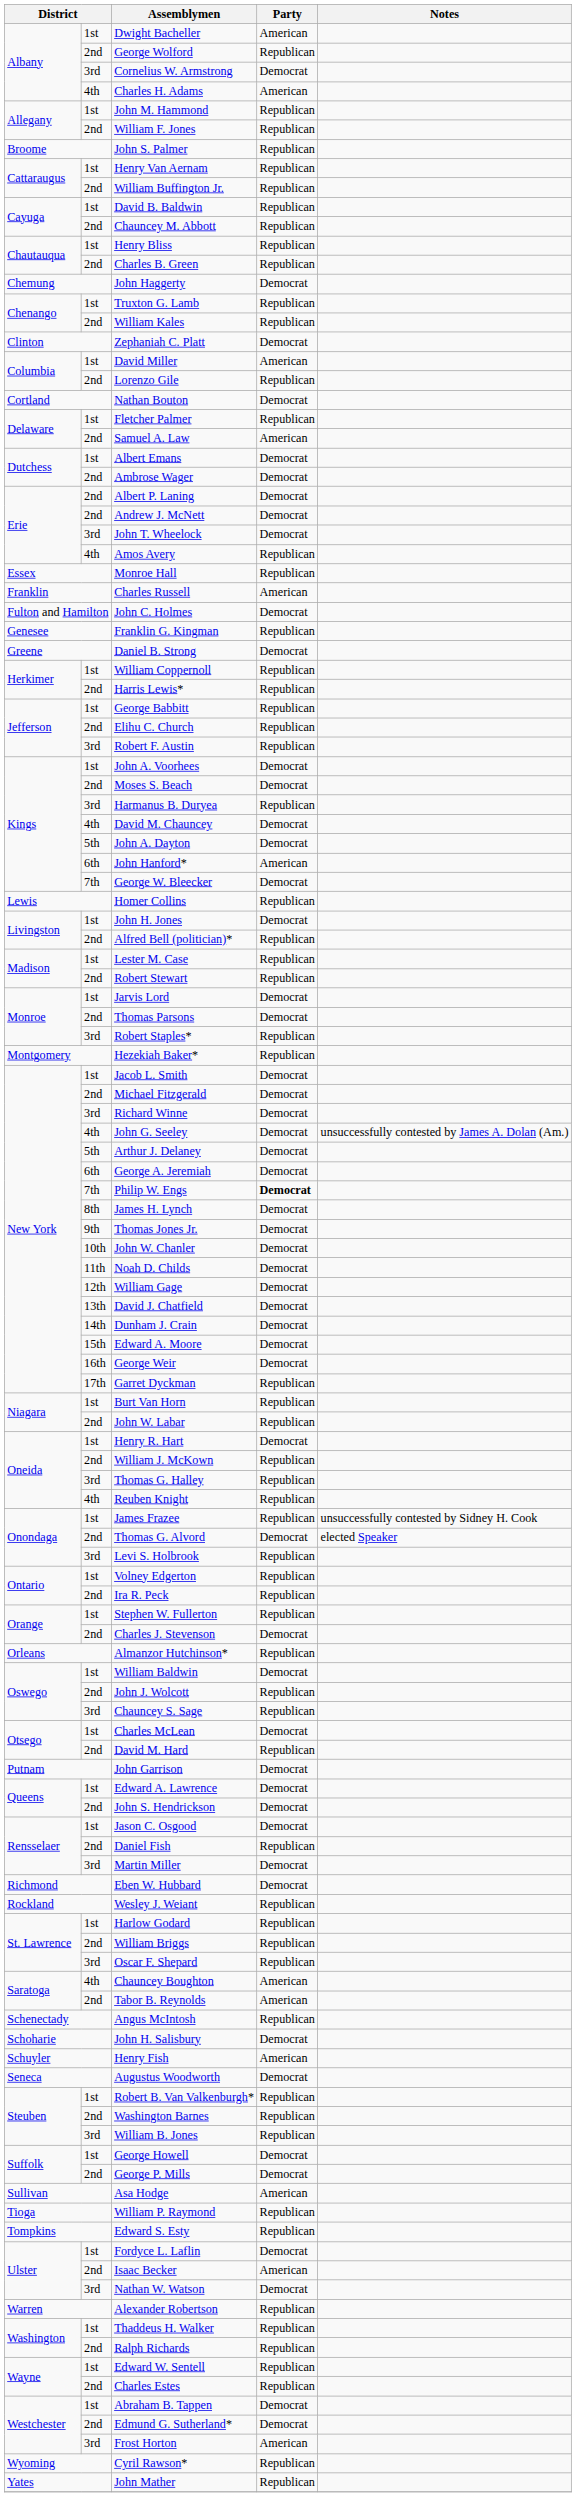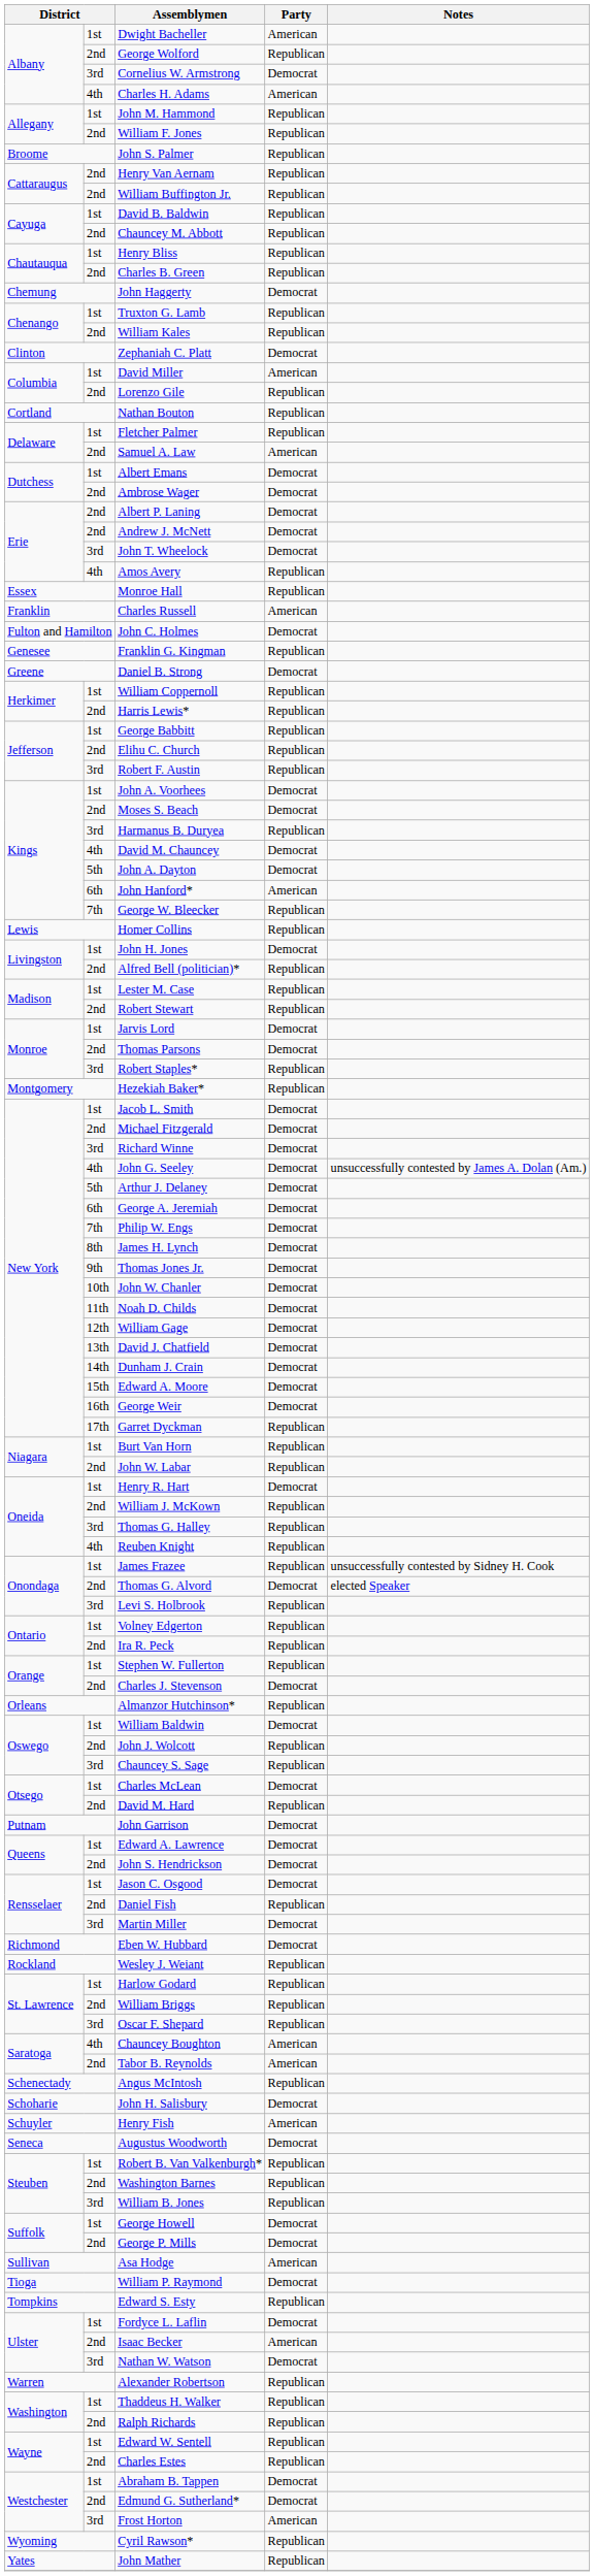 <table class=wikitable>
 <tr>
 <th colspan="2">District</th>
 <th>Assemblymen</th>
 <th>Party</th>
 <th>Notes</th>
 </tr>
 <tr>
 <td rowspan="4"><a href='#'>Albany</a></td>
 <td>1st</td>
 <td><a href='#'>Dwight Bacheller</a></td>
 <td>American</td>
 <td></td>
 </tr>
 <tr>
 <td>2nd</td>
 <td><a href='#'>George Wolford</a></td>
 <td>Republican</td>
 <td></td>
 </tr>
 <tr>
 <td>3rd</td>
 <td><a href='#'>Cornelius W. Armstrong</a></td>
 <td>Democrat</td>
 <td></td>
 </tr>
 <tr>
 <td>4th</td>
 <td><a href='#'>Charles H. Adams</a></td>
 <td>American</td>
 <td></td>
 </tr>
 <tr>
 <td rowspan="2"><a href='#'>Allegany</a></td>
 <td>1st</td>
 <td><a href='#'>John M. Hammond</a></td>
 <td>Republican</td>
 <td></td>
 </tr>
 <tr>
 <td>2nd</td>
 <td><a href='#'>William F. Jones</a></td>
 <td>Republican</td>
 <td></td>
 </tr>
 <tr>
 <td colspan="2"><a href='#'>Broome</a></td>
 <td><a href='#'>John S. Palmer</a></td>
 <td>Republican</td>
 <td></td>
 </tr>
 <tr>
 <td rowspan="2"><a href='#'>Cattaraugus</a></td>
-<td>1st</td>
+<td>2nd</td>
 <td><a href='#'>Henry Van Aernam</a></td>
 <td>Republican</td>
 <td></td>
 </tr>
 <tr>
 <td>2nd</td>
 <td><a href='#'>William Buffington Jr.</a></td>
 <td>Republican</td>
 <td></td>
 </tr>
 <tr>
 <td rowspan="2"><a href='#'>Cayuga</a></td>
 <td>1st</td>
 <td><a href='#'>David B. Baldwin</a></td>
 <td>Republican</td>
 <td></td>
 </tr>
 <tr>
 <td>2nd</td>
 <td><a href='#'>Chauncey M. Abbott</a></td>
 <td>Republican</td>
 <td></td>
 </tr>
 <tr>
 <td rowspan="2"><a href='#'>Chautauqua</a></td>
 <td>1st</td>
 <td><a href='#'>Henry Bliss</a></td>
 <td>Republican</td>
 <td></td>
 </tr>
 <tr>
 <td>2nd</td>
 <td><a href='#'>Charles B. Green</a></td>
 <td>Republican</td>
 <td></td>
 </tr>
 <tr>
 <td colspan="2"><a href='#'>Chemung</a></td>
 <td><a href='#'>John Haggerty</a></td>
 <td>Democrat</td>
 <td></td>
 </tr>
 <tr>
 <td rowspan="2"><a href='#'>Chenango</a></td>
 <td>1st</td>
 <td><a href='#'>Truxton G. Lamb</a></td>
 <td>Republican</td>
 <td></td>
 </tr>
 <tr>
 <td>2nd</td>
 <td><a href='#'>William Kales</a></td>
 <td>Republican</td>
 <td></td>
 </tr>
 <tr>
 <td colspan="2"><a href='#'>Clinton</a></td>
 <td><a href='#'>Zephaniah C. Platt</a></td>
 <td>Democrat</td>
 <td></td>
 </tr>
 <tr>
 <td rowspan="2"><a href='#'>Columbia</a></td>
 <td>1st</td>
 <td><a href='#'>David Miller</a></td>
 <td>American</td>
 <td></td>
 </tr>
 <tr>
 <td>2nd</td>
 <td><a href='#'>Lorenzo Gile</a></td>
 <td>Republican</td>
 <td></td>
 </tr>
 <tr>
 <td colspan="2"><a href='#'>Cortland</a></td>
 <td><a href='#'>Nathan Bouton</a></td>
-<td>Democrat</td>
+<td>Republican</td>
 <td></td>
 </tr>
 <tr>
 <td rowspan="2"><a href='#'>Delaware</a></td>
 <td>1st</td>
 <td><a href='#'>Fletcher Palmer</a></td>
 <td>Republican</td>
 <td></td>
 </tr>
 <tr>
 <td>2nd</td>
 <td><a href='#'>Samuel A. Law</a></td>
 <td>American</td>
 <td></td>
 </tr>
 <tr>
 <td rowspan="2"><a href='#'>Dutchess</a></td>
 <td>1st</td>
 <td><a href='#'>Albert Emans</a></td>
 <td>Democrat</td>
 <td></td>
 </tr>
 <tr>
 <td>2nd</td>
 <td><a href='#'>Ambrose Wager</a></td>
 <td>Democrat</td>
 <td></td>
 </tr>
 <tr>
 <td rowspan="4"><a href='#'>Erie</a></td>
 <td>2nd</td>
 <td><a href='#'>Albert P. Laning</a></td>
 <td>Democrat</td>
 <td></td>
 </tr>
 <tr>
 <td>2nd</td>
 <td><a href='#'>Andrew J. McNett</a></td>
 <td>Democrat</td>
 <td></td>
 </tr>
 <tr>
 <td>3rd</td>
 <td><a href='#'>John T. Wheelock</a></td>
 <td>Democrat</td>
 <td></td>
 </tr>
 <tr>
 <td>4th</td>
 <td><a href='#'>Amos Avery</a></td>
 <td>Republican</td>
 <td></td>
 </tr>
 <tr>
 <td colspan="2"><a href='#'>Essex</a></td>
 <td><a href='#'>Monroe Hall</a></td>
 <td>Republican</td>
 <td></td>
 </tr>
 <tr>
 <td colspan="2"><a href='#'>Franklin</a></td>
 <td><a href='#'>Charles Russell</a></td>
 <td>American</td>
 <td></td>
 </tr>
 <tr>
 <td colspan="2"><a href='#'>Fulton</a> and <a href='#'>Hamilton</a></td>
 <td><a href='#'>John C. Holmes</a></td>
 <td>Democrat</td>
 <td></td>
 </tr>
 <tr>
 <td colspan="2"><a href='#'>Genesee</a></td>
 <td><a href='#'>Franklin G. Kingman</a></td>
 <td>Republican</td>
 <td></td>
 </tr>
 <tr>
 <td colspan="2"><a href='#'>Greene</a></td>
 <td><a href='#'>Daniel B. Strong</a></td>
 <td>Democrat</td>
 <td></td>
 </tr>
 <tr>
 <td rowspan="2"><a href='#'>Herkimer</a></td>
 <td>1st</td>
 <td><a href='#'>William Coppernoll</a></td>
 <td>Republican</td>
 <td></td>
 </tr>
 <tr>
 <td>2nd</td>
 <td><a href='#'>Harris Lewis</a>*</td>
 <td>Republican</td>
 <td></td>
 </tr>
 <tr>
 <td rowspan="3"><a href='#'>Jefferson</a></td>
 <td>1st</td>
 <td><a href='#'>George Babbitt</a></td>
 <td>Republican</td>
 <td></td>
 </tr>
 <tr>
 <td>2nd</td>
 <td><a href='#'>Elihu C. Church</a></td>
 <td>Republican</td>
 <td></td>
 </tr>
 <tr>
 <td>3rd</td>
 <td><a href='#'>Robert F. Austin</a></td>
 <td>Republican</td>
 <td></td>
 </tr>
 <tr>
 <td rowspan="7"><a href='#'>Kings</a></td>
 <td>1st</td>
 <td><a href='#'>John A. Voorhees</a></td>
 <td>Democrat</td>
 <td></td>
 </tr>
 <tr>
 <td>2nd</td>
 <td><a href='#'>Moses S. Beach</a></td>
 <td>Democrat</td>
 <td></td>
 </tr>
 <tr>
 <td>3rd</td>
 <td><a href='#'>Harmanus B. Duryea</a></td>
 <td>Republican</td>
 <td></td>
 </tr>
 <tr>
 <td>4th</td>
 <td><a href='#'>David M. Chauncey</a></td>
 <td>Democrat</td>
 <td></td>
 </tr>
 <tr>
 <td>5th</td>
 <td><a href='#'>John A. Dayton</a></td>
 <td>Democrat</td>
 <td></td>
 </tr>
 <tr>
 <td>6th</td>
 <td><a href='#'>John Hanford</a>*</td>
 <td>American</td>
 <td></td>
 </tr>
 <tr>
 <td>7th</td>
 <td><a href='#'>George W. Bleecker</a></td>
-<td>Democrat</td>
+<td>Republican</td>
 <td></td>
 </tr>
 <tr>
 <td colspan="2"><a href='#'>Lewis</a></td>
 <td><a href='#'>Homer Collins</a></td>
 <td>Republican</td>
 <td></td>
 </tr>
 <tr>
 <td rowspan="2"><a href='#'>Livingston</a></td>
 <td>1st</td>
 <td><a href='#'>John H. Jones</a></td>
 <td>Democrat</td>
 <td></td>
 </tr>
 <tr>
 <td>2nd</td>
 <td><a href='#'>Alfred Bell (politician)</a>*</td>
 <td>Republican</td>
 <td></td>
 </tr>
 <tr>
 <td rowspan="2"><a href='#'>Madison</a></td>
 <td>1st</td>
 <td><a href='#'>Lester M. Case</a></td>
 <td>Republican</td>
 <td></td>
 </tr>
 <tr>
 <td>2nd</td>
 <td><a href='#'>Robert Stewart</a></td>
 <td>Republican</td>
 <td></td>
 </tr>
 <tr>
 <td rowspan="3"><a href='#'>Monroe</a></td>
 <td>1st</td>
 <td><a href='#'>Jarvis Lord</a></td>
 <td>Democrat</td>
 <td></td>
 </tr>
 <tr>
 <td>2nd</td>
 <td><a href='#'>Thomas Parsons</a></td>
 <td>Democrat</td>
 <td></td>
 </tr>
 <tr>
 <td>3rd</td>
 <td><a href='#'>Robert Staples</a>*</td>
 <td>Republican</td>
 <td></td>
 </tr>
 <tr>
 <td colspan="2"><a href='#'>Montgomery</a></td>
 <td><a href='#'>Hezekiah Baker</a>*</td>
 <td>Republican</td>
 <td></td>
 </tr>
 <tr>
 <td rowspan="17"><a href='#'>New York</a></td>
 <td>1st</td>
 <td><a href='#'>Jacob L. Smith</a></td>
 <td>Democrat</td>
 <td></td>
 </tr>
 <tr>
 <td>2nd</td>
 <td><a href='#'>Michael Fitzgerald</a></td>
 <td>Democrat</td>
 <td></td>
 </tr>
 <tr>
 <td>3rd</td>
 <td><a href='#'>Richard Winne</a></td>
 <td>Democrat</td>
 <td></td>
 </tr>
 <tr>
 <td>4th</td>
 <td><a href='#'>John G. Seeley</a></td>
 <td>Democrat</td>
 <td>unsuccessfully contested by <a href='#'>James A. Dolan</a> (Am.)</td>
 </tr>
 <tr>
 <td>5th</td>
 <td><a href='#'>Arthur J. Delaney</a></td>
 <td>Democrat</td>
 <td></td>
 </tr>
 <tr>
 <td>6th</td>
 <td><a href='#'>George A. Jeremiah</a></td>
 <td>Democrat</td>
 <td></td>
 </tr>
 <tr>
 <td>7th</td>
 <td><a href='#'>Philip W. Engs</a></td>
-<td><strong>Democrat</strong></td>
+<td>Democrat</td>
 <td></td>
 </tr>
 <tr>
 <td>8th</td>
 <td><a href='#'>James H. Lynch</a></td>
 <td>Democrat</td>
 <td></td>
 </tr>
 <tr>
 <td>9th</td>
 <td><a href='#'>Thomas Jones Jr.</a></td>
 <td>Democrat</td>
 <td></td>
 </tr>
 <tr>
 <td>10th</td>
 <td><a href='#'>John W. Chanler</a></td>
 <td>Democrat</td>
 <td></td>
 </tr>
 <tr>
 <td>11th</td>
 <td><a href='#'>Noah D. Childs</a></td>
 <td>Democrat</td>
 <td></td>
 </tr>
 <tr>
 <td>12th</td>
 <td><a href='#'>William Gage</a></td>
 <td>Democrat</td>
 <td></td>
 </tr>
 <tr>
 <td>13th</td>
 <td><a href='#'>David J. Chatfield</a></td>
 <td>Democrat</td>
 <td></td>
 </tr>
 <tr>
 <td>14th</td>
 <td><a href='#'>Dunham J. Crain</a></td>
 <td>Democrat</td>
 <td></td>
 </tr>
 <tr>
 <td>15th</td>
 <td><a href='#'>Edward A. Moore</a></td>
 <td>Democrat</td>
 <td></td>
 </tr>
 <tr>
 <td>16th</td>
 <td><a href='#'>George Weir</a></td>
 <td>Democrat</td>
 <td></td>
 </tr>
 <tr>
 <td>17th</td>
 <td><a href='#'>Garret Dyckman</a></td>
 <td>Republican</td>
 <td></td>
 </tr>
 <tr>
 <td rowspan="2"><a href='#'>Niagara</a></td>
 <td>1st</td>
 <td><a href='#'>Burt Van Horn</a></td>
 <td>Republican</td>
 <td></td>
 </tr>
 <tr>
 <td>2nd</td>
 <td><a href='#'>John W. Labar</a></td>
 <td>Republican</td>
 <td></td>
 </tr>
 <tr>
 <td rowspan="4"><a href='#'>Oneida</a></td>
 <td>1st</td>
 <td><a href='#'>Henry R. Hart</a></td>
 <td>Democrat</td>
 <td></td>
 </tr>
 <tr>
 <td>2nd</td>
 <td><a href='#'>William J. McKown</a></td>
 <td>Republican</td>
 <td></td>
 </tr>
 <tr>
 <td>3rd</td>
 <td><a href='#'>Thomas G. Halley</a></td>
 <td>Republican</td>
 <td></td>
 </tr>
 <tr>
 <td>4th</td>
 <td><a href='#'>Reuben Knight</a></td>
 <td>Republican</td>
 <td></td>
 </tr>
 <tr>
 <td rowspan="3"><a href='#'>Onondaga</a></td>
 <td>1st</td>
 <td><a href='#'>James Frazee</a></td>
 <td>Republican</td>
 <td>unsuccessfully contested by Sidney H. Cook</td>
 </tr>
 <tr>
 <td>2nd</td>
 <td><a href='#'>Thomas G. Alvord</a></td>
 <td>Democrat</td>
 <td>elected <a href='#'>Speaker</a></td>
 </tr>
 <tr>
 <td>3rd</td>
 <td><a href='#'>Levi S. Holbrook</a></td>
 <td>Republican</td>
 <td></td>
 </tr>
 <tr>
 <td rowspan="2"><a href='#'>Ontario</a></td>
 <td>1st</td>
 <td><a href='#'>Volney Edgerton</a></td>
 <td>Republican</td>
 <td></td>
 </tr>
 <tr>
 <td>2nd</td>
 <td><a href='#'>Ira R. Peck</a></td>
 <td>Republican</td>
 <td></td>
 </tr>
 <tr>
 <td rowspan="2"><a href='#'>Orange</a></td>
 <td>1st</td>
 <td><a href='#'>Stephen W. Fullerton</a></td>
 <td>Republican</td>
 <td></td>
 </tr>
 <tr>
 <td>2nd</td>
 <td><a href='#'>Charles J. Stevenson</a></td>
 <td>Democrat</td>
 <td></td>
 </tr>
 <tr>
 <td colspan="2"><a href='#'>Orleans</a></td>
 <td><a href='#'>Almanzor Hutchinson</a>*</td>
 <td>Republican</td>
 <td></td>
 </tr>
 <tr>
 <td rowspan="3"><a href='#'>Oswego</a></td>
 <td>1st</td>
 <td><a href='#'>William Baldwin</a></td>
 <td>Democrat</td>
 <td></td>
 </tr>
 <tr>
 <td>2nd</td>
 <td><a href='#'>John J. Wolcott</a></td>
 <td>Republican</td>
 <td></td>
 </tr>
 <tr>
 <td>3rd</td>
 <td><a href='#'>Chauncey S. Sage</a></td>
 <td>Republican</td>
 <td></td>
 </tr>
 <tr>
 <td rowspan="2"><a href='#'>Otsego</a></td>
 <td>1st</td>
 <td><a href='#'>Charles McLean</a></td>
 <td>Democrat</td>
 <td></td>
 </tr>
 <tr>
 <td>2nd</td>
 <td><a href='#'>David M. Hard</a></td>
 <td>Republican</td>
 <td></td>
 </tr>
 <tr>
 <td colspan="2"><a href='#'>Putnam</a></td>
 <td><a href='#'>John Garrison</a></td>
 <td>Democrat</td>
 <td></td>
 </tr>
 <tr>
 <td rowspan="2"><a href='#'>Queens</a></td>
 <td>1st</td>
 <td><a href='#'>Edward A. Lawrence</a></td>
 <td>Democrat</td>
 <td></td>
 </tr>
 <tr>
 <td>2nd</td>
 <td><a href='#'>John S. Hendrickson</a></td>
 <td>Democrat</td>
 <td></td>
 </tr>
 <tr>
 <td rowspan="3"><a href='#'>Rensselaer</a></td>
 <td>1st</td>
 <td><a href='#'>Jason C. Osgood</a></td>
 <td>Democrat</td>
 <td></td>
 </tr>
 <tr>
 <td>2nd</td>
 <td><a href='#'>Daniel Fish</a></td>
 <td>Republican</td>
 <td></td>
 </tr>
 <tr>
 <td>3rd</td>
 <td><a href='#'>Martin Miller</a></td>
 <td>Democrat</td>
 <td></td>
 </tr>
 <tr>
 <td colspan="2"><a href='#'>Richmond</a></td>
 <td><a href='#'>Eben W. Hubbard</a></td>
 <td>Democrat</td>
 <td></td>
 </tr>
 <tr>
 <td colspan="2"><a href='#'>Rockland</a></td>
 <td><a href='#'>Wesley J. Weiant</a></td>
 <td>Republican</td>
 <td></td>
 </tr>
 <tr>
 <td rowspan="3"><a href='#'>St. Lawrence</a></td>
 <td>1st</td>
 <td><a href='#'>Harlow Godard</a></td>
 <td>Republican</td>
 <td></td>
 </tr>
 <tr>
 <td>2nd</td>
 <td><a href='#'>William Briggs</a></td>
 <td>Republican</td>
 <td></td>
 </tr>
 <tr>
 <td>3rd</td>
 <td><a href='#'>Oscar F. Shepard</a></td>
 <td>Republican</td>
 <td></td>
 </tr>
 <tr>
 <td rowspan="2"><a href='#'>Saratoga</a></td>
 <td>4th</td>
 <td><a href='#'>Chauncey Boughton</a></td>
 <td>American</td>
 <td></td>
 </tr>
 <tr>
 <td>2nd</td>
 <td><a href='#'>Tabor B. Reynolds</a></td>
 <td>American</td>
 <td></td>
 </tr>
 <tr>
 <td colspan="2"><a href='#'>Schenectady</a></td>
 <td><a href='#'>Angus McIntosh</a></td>
 <td>Republican</td>
 <td></td>
 </tr>
 <tr>
 <td colspan="2"><a href='#'>Schoharie</a></td>
 <td><a href='#'>John H. Salisbury</a></td>
 <td>Democrat</td>
 <td></td>
 </tr>
 <tr>
 <td colspan="2"><a href='#'>Schuyler</a></td>
 <td><a href='#'>Henry Fish</a></td>
 <td>American</td>
 <td></td>
 </tr>
 <tr>
 <td colspan="2"><a href='#'>Seneca</a></td>
 <td><a href='#'>Augustus Woodworth</a></td>
 <td>Democrat</td>
 <td></td>
 </tr>
 <tr>
 <td rowspan="3"><a href='#'>Steuben</a></td>
 <td>1st</td>
 <td><a href='#'>Robert B. Van Valkenburgh</a>*</td>
 <td>Republican</td>
 <td></td>
 </tr>
 <tr>
 <td>2nd</td>
 <td><a href='#'>Washington Barnes</a></td>
 <td>Republican</td>
 <td></td>
 </tr>
 <tr>
 <td>3rd</td>
 <td><a href='#'>William B. Jones</a></td>
 <td>Republican</td>
 <td></td>
 </tr>
 <tr>
 <td rowspan="2"><a href='#'>Suffolk</a></td>
 <td>1st</td>
 <td><a href='#'>George Howell</a></td>
 <td>Democrat</td>
 <td></td>
 </tr>
 <tr>
 <td>2nd</td>
 <td><a href='#'>George P. Mills</a></td>
 <td>Democrat</td>
 <td></td>
 </tr>
 <tr>
 <td colspan="2"><a href='#'>Sullivan</a></td>
 <td><a href='#'>Asa Hodge</a></td>
 <td>American</td>
 <td></td>
 </tr>
 <tr>
 <td colspan="2"><a href='#'>Tioga</a></td>
 <td><a href='#'>William P. Raymond</a></td>
-<td>Republican</td>
+<td>Democrat</td>
 <td></td>
 </tr>
 <tr>
 <td colspan="2"><a href='#'>Tompkins</a></td>
 <td><a href='#'>Edward S. Esty</a></td>
 <td>Republican</td>
 <td></td>
 </tr>
 <tr>
 <td rowspan="3"><a href='#'>Ulster</a></td>
 <td>1st</td>
 <td><a href='#'>Fordyce L. Laflin</a></td>
 <td>Democrat</td>
 <td></td>
 </tr>
 <tr>
 <td>2nd</td>
 <td><a href='#'>Isaac Becker</a></td>
 <td>American</td>
 <td></td>
 </tr>
 <tr>
 <td>3rd</td>
 <td><a href='#'>Nathan W. Watson</a></td>
 <td>Democrat</td>
 <td></td>
 </tr>
 <tr>
 <td colspan="2"><a href='#'>Warren</a></td>
 <td><a href='#'>Alexander Robertson</a></td>
 <td>Republican</td>
 <td></td>
 </tr>
 <tr>
 <td rowspan="2"><a href='#'>Washington</a></td>
 <td>1st</td>
 <td><a href='#'>Thaddeus H. Walker</a></td>
 <td>Republican</td>
 <td></td>
 </tr>
 <tr>
 <td>2nd</td>
 <td><a href='#'>Ralph Richards</a></td>
 <td>Republican</td>
 <td></td>
 </tr>
 <tr>
 <td rowspan="2"><a href='#'>Wayne</a></td>
 <td>1st</td>
 <td><a href='#'>Edward W. Sentell</a></td>
 <td>Republican</td>
 <td></td>
 </tr>
 <tr>
 <td>2nd</td>
 <td><a href='#'>Charles Estes</a></td>
 <td>Republican</td>
 <td></td>
 </tr>
 <tr>
 <td rowspan="3"><a href='#'>Westchester</a></td>
 <td>1st</td>
 <td><a href='#'>Abraham B. Tappen</a></td>
 <td>Democrat</td>
 <td></td>
 </tr>
 <tr>
 <td>2nd</td>
 <td><a href='#'>Edmund G. Sutherland</a>*</td>
 <td>Democrat</td>
 <td></td>
 </tr>
 <tr>
 <td>3rd</td>
 <td><a href='#'>Frost Horton</a></td>
 <td>American</td>
 <td></td>
 </tr>
 <tr>
 <td colspan="2"><a href='#'>Wyoming</a></td>
 <td><a href='#'>Cyril Rawson</a>*</td>
 <td>Republican</td>
 <td></td>
 </tr>
 <tr>
 <td colspan="2"><a href='#'>Yates</a></td>
 <td><a href='#'>John Mather</a></td>
 <td>Republican</td>
 <td></td>
 </tr>
 <tr>
 </tr>
 </table>
